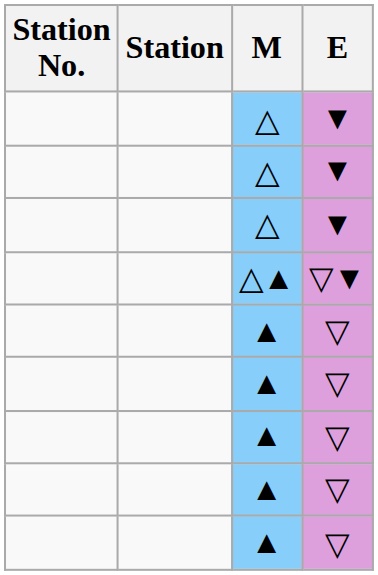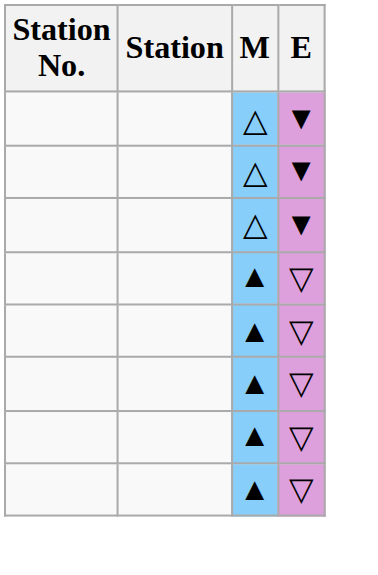 <table class="wikitable">
 <tr>
 <th>Station<br>No.</th>
 <th>Station</th>
 <th>M</th>
 <th>E</th>
 </tr>
 <tr>
 <td style="text-align:center"></td>
 <td></td>
 <td style="text-align:center; background:LightSkyBlue">△</td>
 <td style="text-align:center; background:Plum">▼</td>
 </tr>
 <tr>
 <td style="text-align:center"></td>
 <td></td>
 <td style="text-align:center; background:LightSkyBlue">△</td>
 <td style="text-align:center; background:Plum">▼</td>
 </tr>
 <tr>
 <td style="text-align:center"></td>
 <td></td>
 <td style="text-align:center; background:LightSkyBlue">△</td>
 <td style="text-align:center; background:Plum">▼</td>
-</tr>
-<tr>
-<td style="text-align:center"></td>
-<td></td>
-<td style="text-align:center; background:LightSkyBlue">△▲</td>
-<td style="text-align:center; background:Plum">▽▼</td>
 </tr>
 <tr>
 <td style="text-align:center"></td>
 <td></td>
 <td style="text-align:center; background:LightSkyBlue">▲</td>
 <td style="text-align:center; background:Plum">▽</td>
 </tr>
 <tr>
 <td style="text-align:center"></td>
 <td></td>
 <td style="text-align:center; background:LightSkyBlue">▲</td>
 <td style="text-align:center; background:Plum">▽</td>
 </tr>
 <tr>
 <td style="text-align:center"></td>
 <td></td>
 <td style="text-align:center; background:LightSkyBlue">▲</td>
 <td style="text-align:center; background:Plum">▽</td>
 </tr>
 <tr>
 <td style="text-align:center"></td>
 <td></td>
 <td style="text-align:center; background:LightSkyBlue">▲</td>
 <td style="text-align:center; background:Plum">▽</td>
 </tr>
 <tr>
 <td style="text-align:center"></td>
 <td></td>
 <td style="text-align:center; background:LightSkyBlue">▲</td>
 <td style="text-align:center; background:Plum">▽</td>
 </tr>
 </table>
